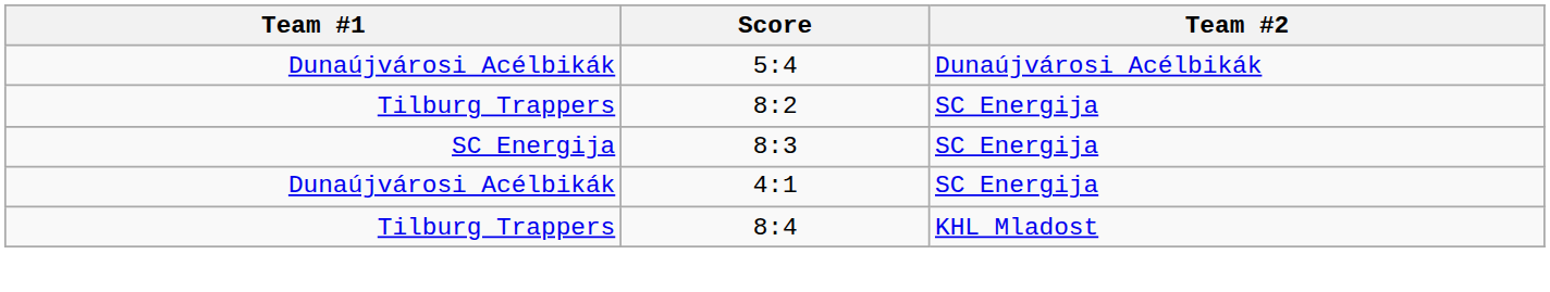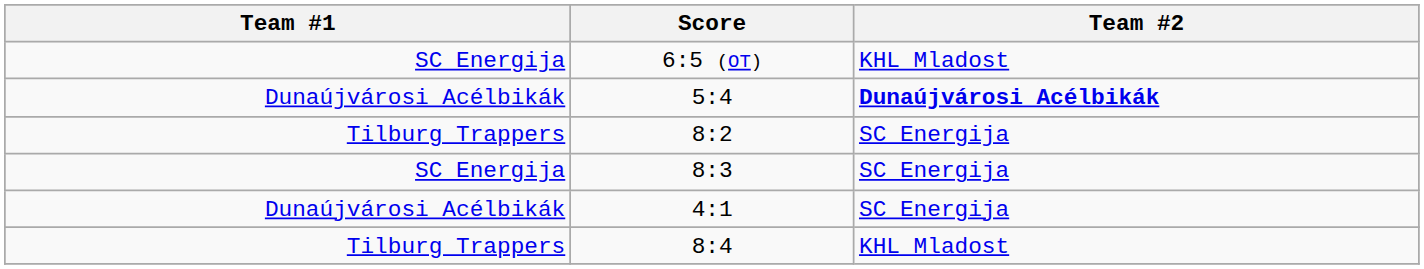 <table class="wikitable" style="text-align: center;">
 <tr>
 <th width=22%>Team #1</th>
 <th width=11%>Score</th>
 <th width=22%>Team #2</th>
 </tr>
 <tr>
+<td style="text-align: right;"><a href='#'>SC Energija</a> </td>
+<td>6:5 <small>(<a href='#'>OT</a>)</small></td>
+<td style="text-align: left;"> <a href='#'>KHL Mladost</a></td>
+</tr>
+<tr>
 <td style="text-align: right;"><a href='#'>Dunaújvárosi Acélbikák</a> </td>
 <td>5:4</td>
-<td style="text-align: left;"> <a href='#'>Dunaújvárosi Acélbikák</a></td>
+<td style="text-align: left;"><strong> <a href='#'>Dunaújvárosi Acélbikák</a></strong></td>
 </tr>
 <tr>
 <td style="text-align: right;"><a href='#'>Tilburg Trappers</a> </td>
 <td>8:2</td>
 <td style="text-align: left;"> <a href='#'>SC Energija</a></td>
 </tr>
 <tr>
 <td style="text-align: right;"><a href='#'>SC Energija</a> </td>
 <td>8:3</td>
 <td style="text-align: left;"> <a href='#'>SC Energija</a></td>
 </tr>
 <tr>
 <td style="text-align: right;"><a href='#'>Dunaújvárosi Acélbikák</a> </td>
 <td>4:1</td>
 <td style="text-align: left;"> <a href='#'>SC Energija</a></td>
 </tr>
 <tr>
 <td style="text-align: right;"><a href='#'>Tilburg Trappers</a> </td>
 <td>8:4</td>
 <td style="text-align: left;"> <a href='#'>KHL Mladost</a></td>
 </tr>
 </table>
